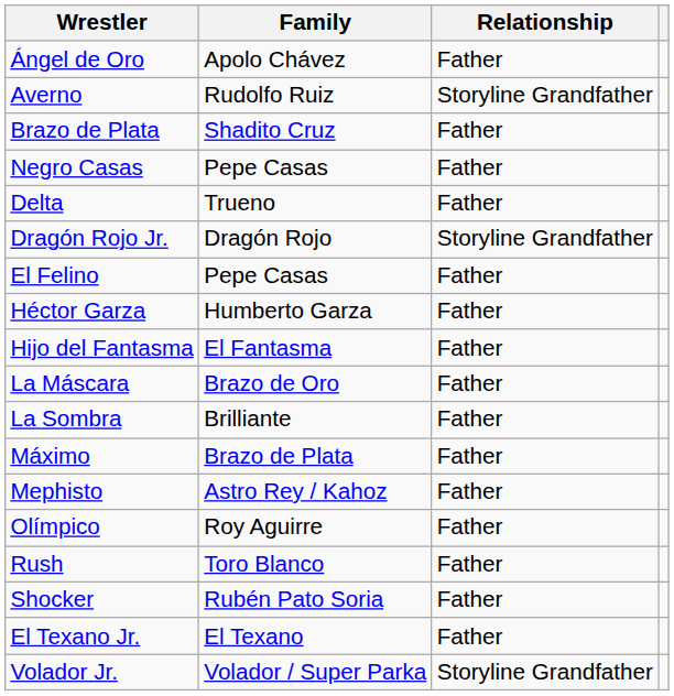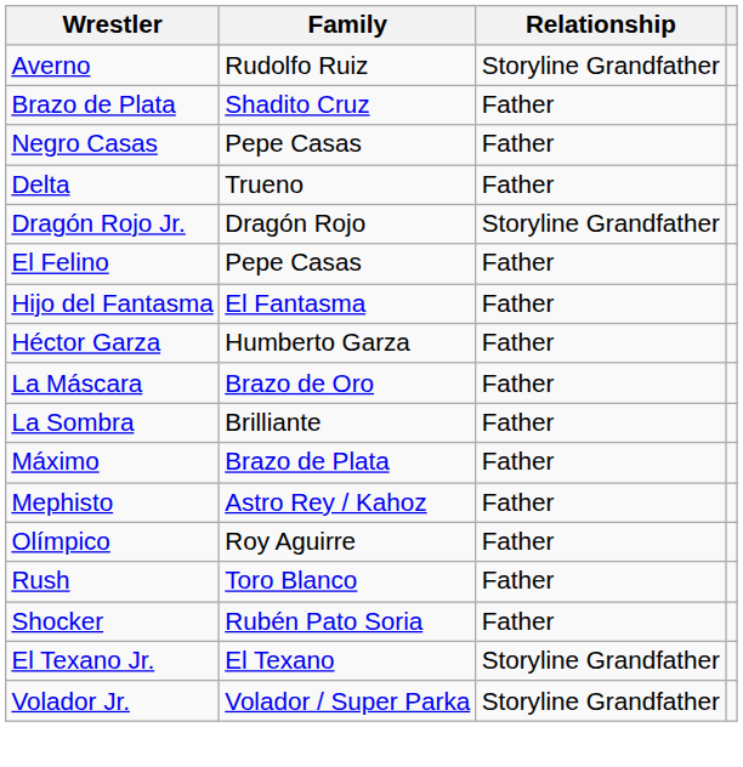 <table class="wikitable" align="center">
 <tr>
 <th scope="col">Wrestler</th>
 <th scope="col">Family</th>
 <th scope="col">Relationship</th>
 <th class="unsortable" scope="col"></th>
-</tr>
-<tr>
-<td><a href='#'>Ángel de Oro</a></td>
-<td>Apolo Chávez</td>
-<td>Father</td>
-<td></td>
 </tr>
 <tr>
 <td><a href='#'>Averno</a></td>
 <td>Rudolfo Ruiz</td>
 <td>Storyline Grandfather</td>
 <td></td>
 </tr>
 <tr>
 <td><a href='#'>Brazo de Plata</a></td>
 <td><a href='#'>Shadito Cruz</a></td>
 <td>Father</td>
 <td></td>
 </tr>
 <tr>
 <td><a href='#'>Negro Casas</a></td>
 <td>Pepe Casas</td>
 <td>Father</td>
 <td></td>
 </tr>
 <tr>
 <td><a href='#'>Delta</a></td>
 <td>Trueno</td>
 <td>Father</td>
 <td></td>
 </tr>
 <tr>
 <td><a href='#'>Dragón Rojo Jr.</a></td>
 <td>Dragón Rojo</td>
 <td>Storyline Grandfather</td>
 <td></td>
 </tr>
 <tr>
 <td><a href='#'>El Felino</a></td>
 <td>Pepe Casas</td>
 <td>Father</td>
 <td></td>
 </tr>
 <tr>
-<td><a href='#'>Héctor Garza</a></td>
-<td>Humberto Garza</td>
+<td><a href='#'>Hijo del Fantasma</a></td>
+<td><a href='#'>El Fantasma</a></td>
 <td>Father</td>
 <td></td>
 </tr>
 <tr>
-<td><a href='#'>Hijo del Fantasma</a></td>
-<td><a href='#'>El Fantasma</a></td>
+<td><a href='#'>Héctor Garza</a></td>
+<td>Humberto Garza</td>
 <td>Father</td>
 <td></td>
 </tr>
 <tr>
 <td><a href='#'>La Máscara</a></td>
 <td><a href='#'>Brazo de Oro</a></td>
 <td>Father</td>
 <td></td>
 </tr>
 <tr>
 <td><a href='#'>La Sombra</a></td>
 <td>Brilliante</td>
 <td>Father</td>
 <td></td>
 </tr>
 <tr>
 <td><a href='#'>Máximo</a></td>
 <td><a href='#'>Brazo de Plata</a></td>
 <td>Father</td>
 <td></td>
 </tr>
 <tr>
 <td><a href='#'>Mephisto</a></td>
 <td><a href='#'>Astro Rey / Kahoz</a></td>
 <td>Father</td>
 <td></td>
 </tr>
 <tr>
 <td><a href='#'>Olímpico</a></td>
 <td>Roy Aguirre</td>
 <td>Father</td>
 <td></td>
 </tr>
 <tr>
 <td><a href='#'>Rush</a></td>
 <td><a href='#'>Toro Blanco</a></td>
 <td>Father</td>
 <td></td>
 </tr>
 <tr>
 <td><a href='#'>Shocker</a></td>
 <td><a href='#'>Rubén Pato Soria</a></td>
 <td>Father</td>
 <td></td>
 </tr>
 <tr>
 <td><a href='#'>El Texano Jr.</a></td>
 <td><a href='#'>El Texano</a></td>
-<td>Father</td>
+<td>Storyline Grandfather</td>
 <td></td>
 </tr>
 <tr>
 <td><a href='#'>Volador Jr.</a></td>
 <td><a href='#'>Volador / Super Parka</a></td>
 <td>Storyline Grandfather</td>
 <td></td>
 </tr>
 </table>
